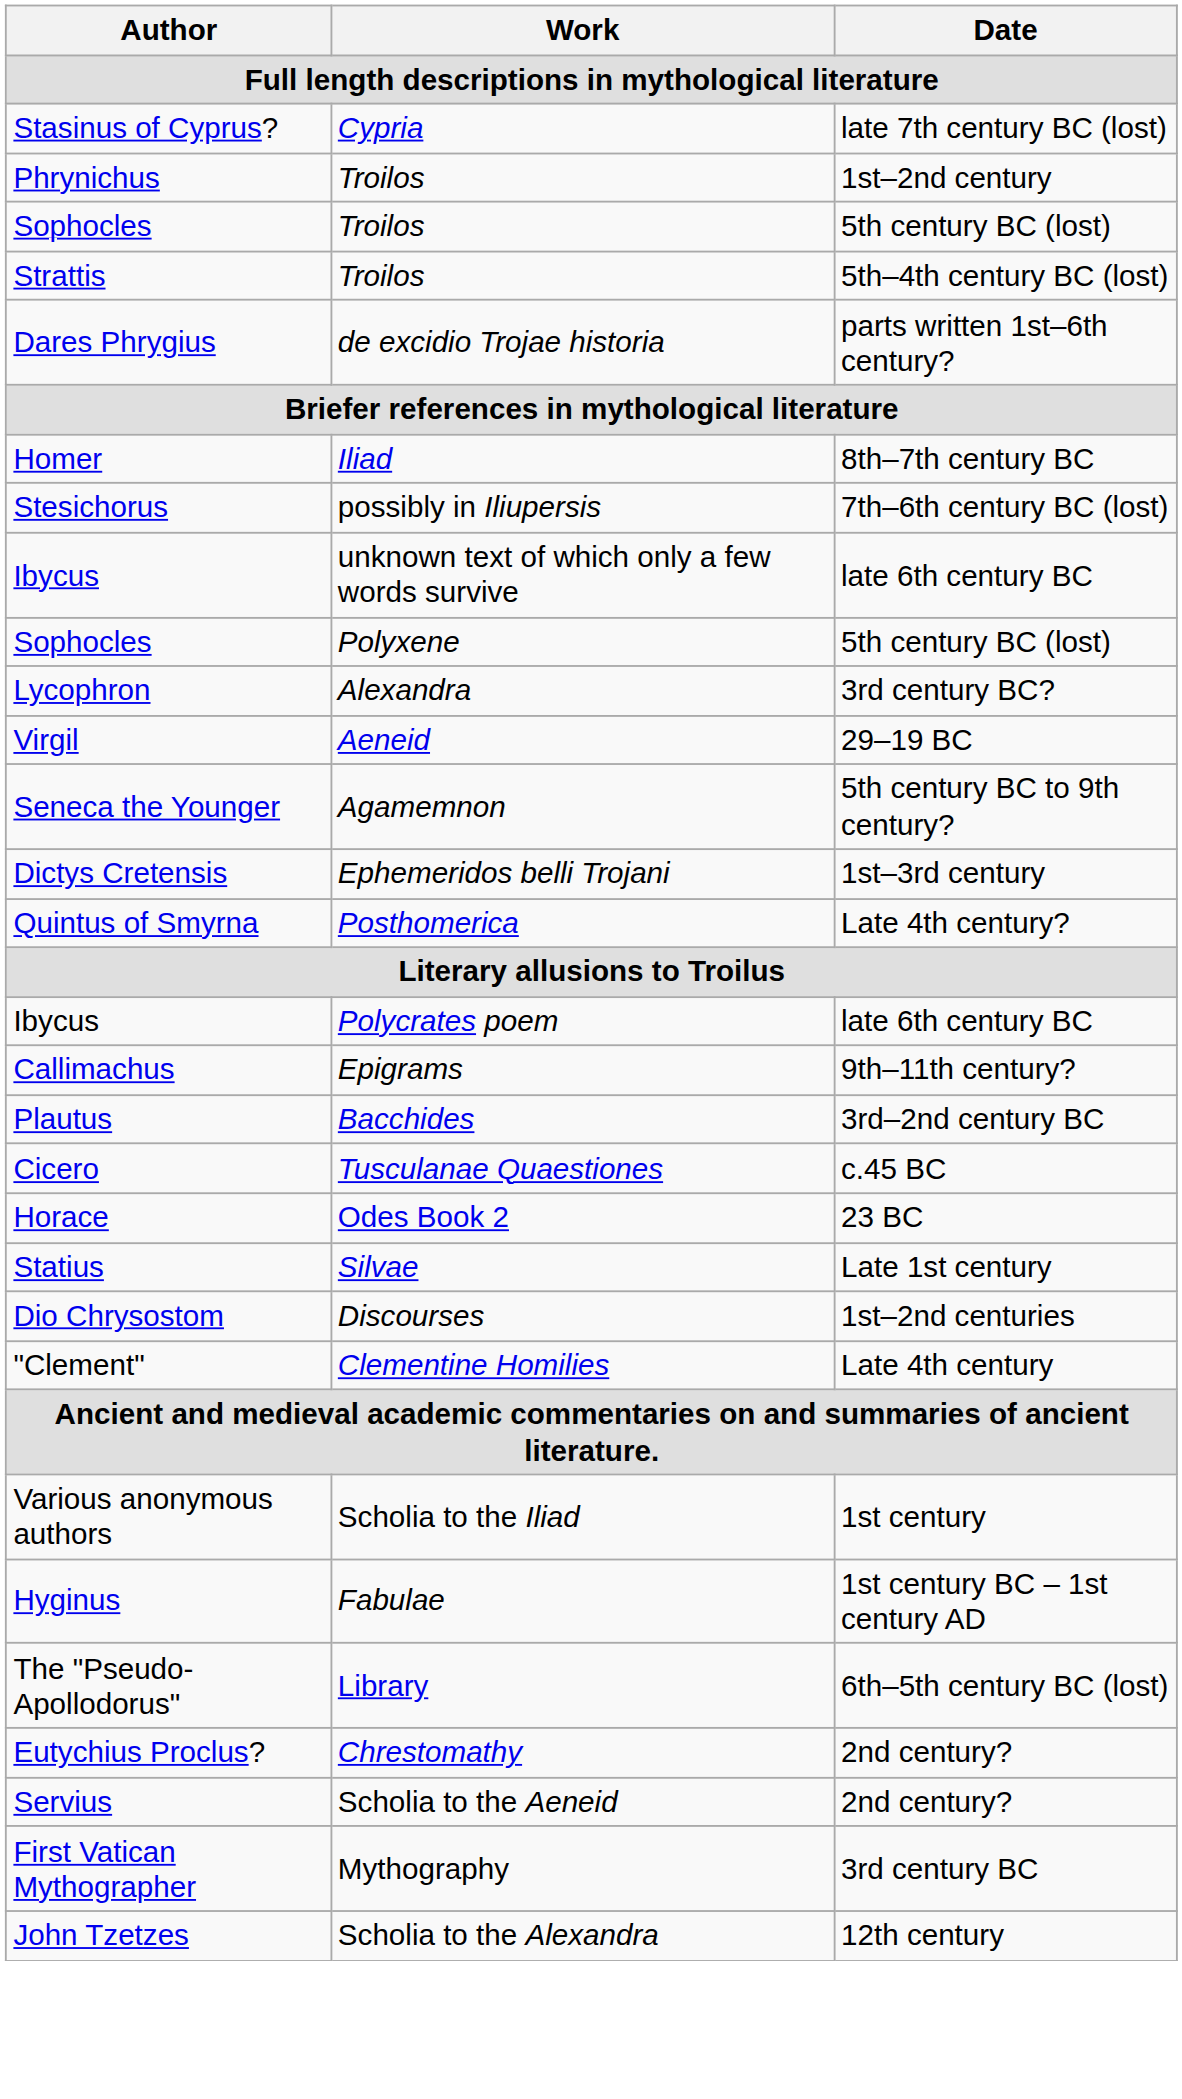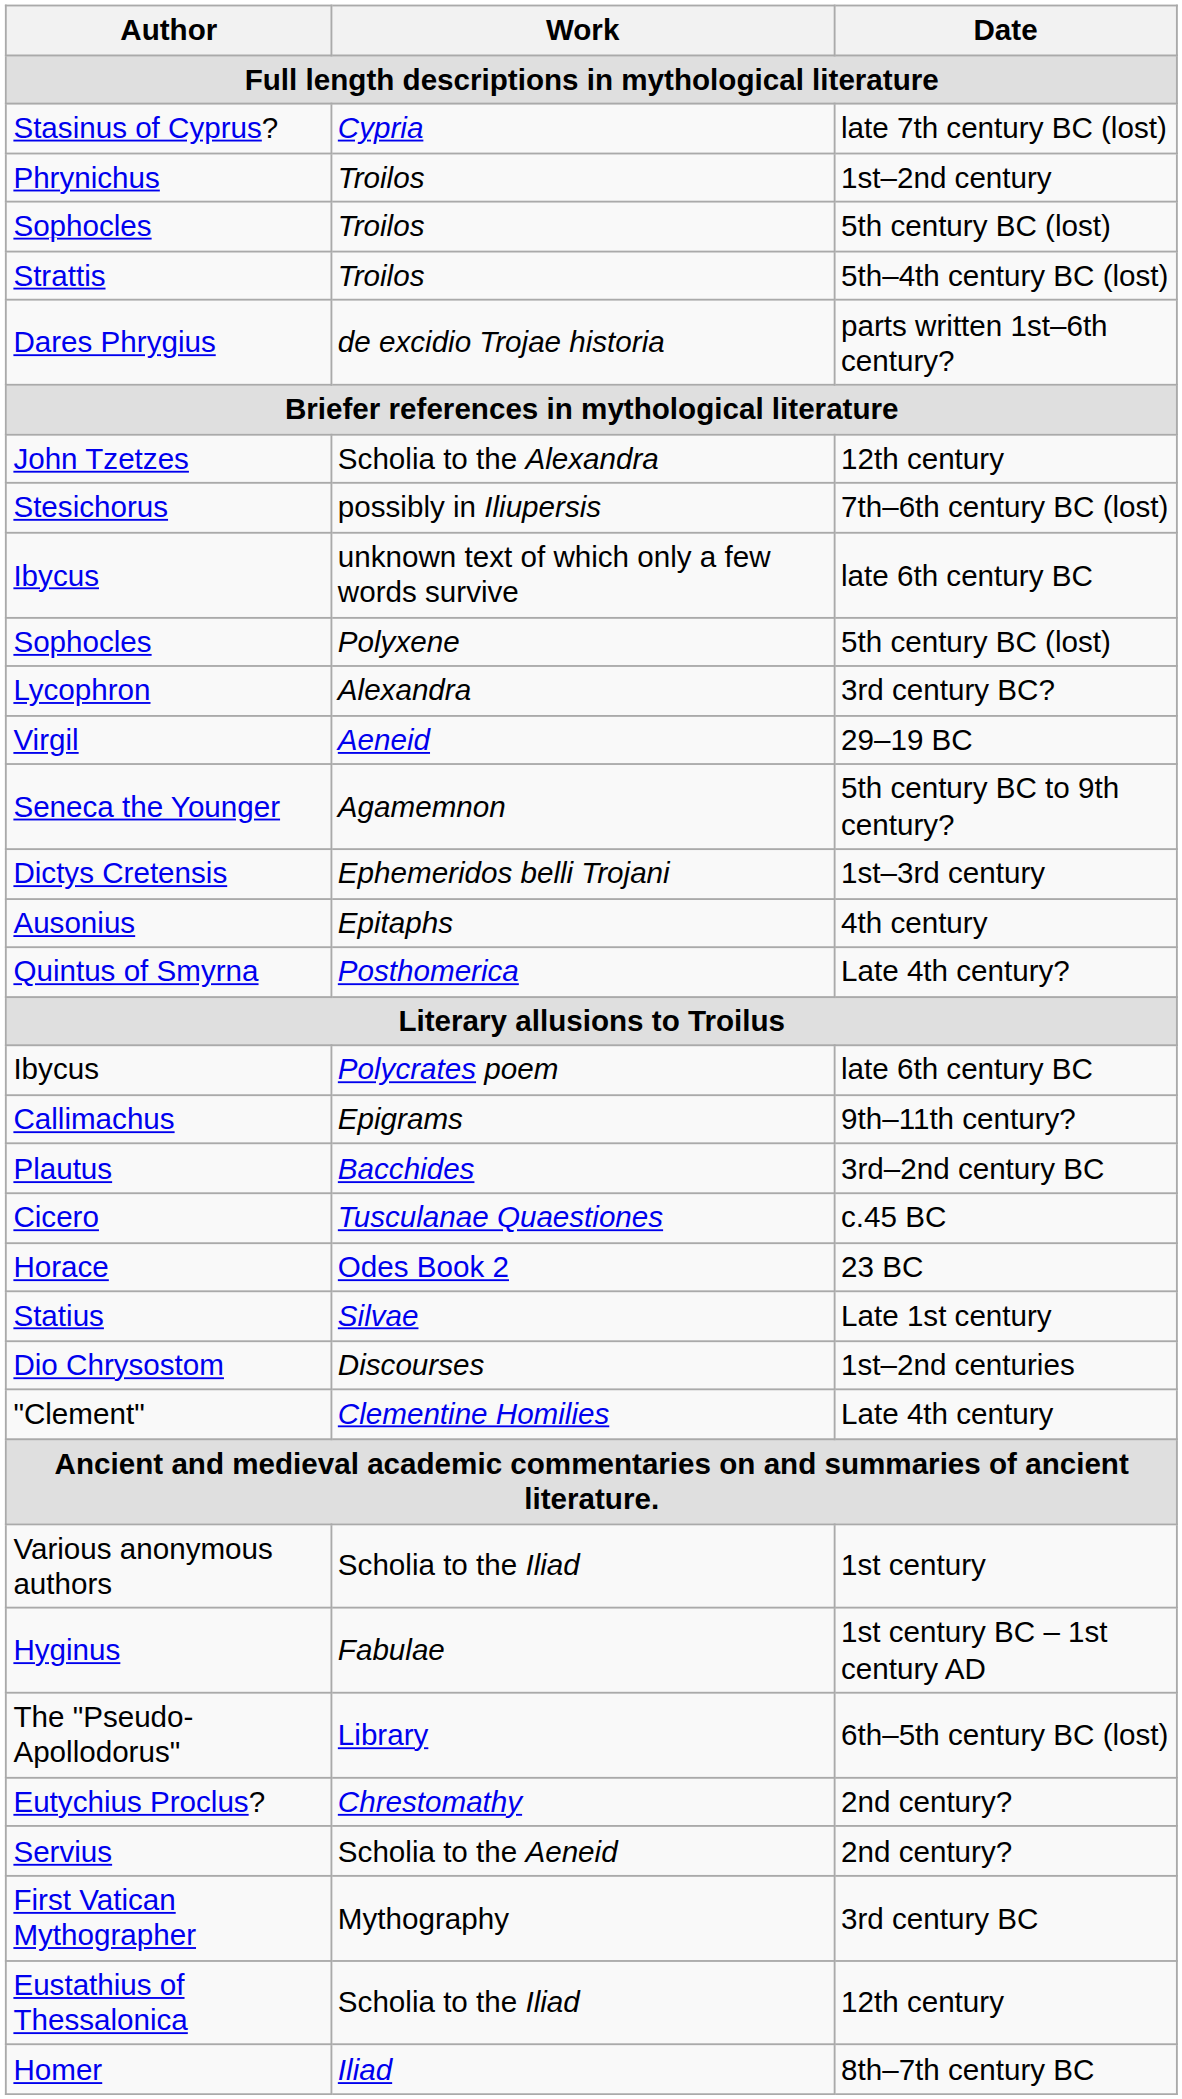 <table class="wikitable" style="float: right; width: 40%; margin-left: 1em;; font-size: 100%; line-height: 1.2;">
 <tr>
 <th>Author</th>
 <th>Work</th>
 <th>Date</th>
 </tr>
 <tr>
 <th colspan="3" style="background: #dfdfdf;">Full length descriptions in mythological literature</th>
 </tr>
 <tr>
 <td><a href='#'>Stasinus of Cyprus</a>?</td>
 <td><em><a href='#'>Cypria</a></em></td>
 <td>late 7th century BC (lost)</td>
 </tr>
 <tr>
 <td><a href='#'>Phrynichus</a></td>
 <td><em>Troilos</em></td>
 <td>1st–2nd century</td>
 </tr>
 <tr>
 <td><a href='#'>Sophocles</a></td>
 <td><em>Troilos</em></td>
 <td>5th century BC (lost)</td>
 </tr>
 <tr>
 <td><a href='#'>Strattis</a></td>
 <td><em>Troilos</em></td>
 <td>5th–4th century BC (lost)</td>
 </tr>
 <tr>
 <td><a href='#'>Dares Phrygius</a></td>
 <td><em>de excidio Trojae historia</em></td>
 <td>parts written 1st–6th century?</td>
 </tr>
 <tr>
 <th colspan="3" style="background: #dfdfdf;">Briefer references in mythological literature</th>
 </tr>
 <tr>
-<td><a href='#'>Homer</a></td>
-<td><em><a href='#'>Iliad</a></em></td>
-<td>8th–7th century BC</td>
+<td><a href='#'>John Tzetzes</a></td>
+<td>Scholia to the <em>Alexandra</em></td>
+<td>12th century</td>
 </tr>
 <tr>
 <td><a href='#'>Stesichorus</a></td>
 <td>possibly in <em>Iliupersis</em></td>
 <td>7th–6th century BC (lost)</td>
 </tr>
 <tr>
 <td><a href='#'>Ibycus</a></td>
 <td>unknown text of which only a few words survive</td>
 <td>late 6th century BC</td>
 </tr>
 <tr>
 <td><a href='#'>Sophocles</a></td>
 <td><em>Polyxene</em></td>
 <td>5th century BC (lost)</td>
 </tr>
 <tr>
 <td><a href='#'>Lycophron</a></td>
 <td><em>Alexandra</em></td>
 <td>3rd century BC?</td>
 </tr>
 <tr>
 <td><a href='#'>Virgil</a></td>
 <td><em><a href='#'>Aeneid</a></em></td>
 <td>29–19 BC</td>
 </tr>
 <tr>
 <td><a href='#'>Seneca the Younger</a></td>
 <td><em>Agamemnon</em></td>
 <td>5th century BC to 9th century?</td>
 </tr>
 <tr>
 <td><a href='#'>Dictys Cretensis</a></td>
 <td><em>Ephemeridos belli Trojani</em></td>
 <td>1st–3rd century</td>
+</tr>
+<tr>
+<td><a href='#'>Ausonius</a></td>
+<td><em>Epitaphs</em></td>
+<td>4th century</td>
 </tr>
 <tr>
 <td><a href='#'>Quintus of Smyrna</a></td>
 <td><em><a href='#'>Posthomerica</a></em></td>
 <td>Late 4th century?</td>
 </tr>
 <tr>
 <th colspan="3" style="background: #dfdfdf;">Literary allusions to Troilus</th>
 </tr>
 <tr>
 <td>Ibycus</td>
 <td><em><a href='#'>Polycrates</a> poem</em></td>
 <td>late 6th century BC</td>
 </tr>
 <tr>
 <td><a href='#'>Callimachus</a></td>
 <td><em>Epigrams</em></td>
 <td>9th–11th century?</td>
 </tr>
 <tr>
 <td><a href='#'>Plautus</a></td>
 <td><em><a href='#'>Bacchides</a></em></td>
 <td>3rd–2nd century BC</td>
 </tr>
 <tr>
 <td><a href='#'>Cicero</a></td>
 <td><em><a href='#'>Tusculanae Quaestiones</a></em></td>
 <td>c.45 BC</td>
 </tr>
 <tr>
 <td><a href='#'>Horace</a></td>
 <td><a href='#'>Odes Book 2</a></td>
 <td>23 BC</td>
 </tr>
 <tr>
 <td><a href='#'>Statius</a></td>
 <td><em><a href='#'>Silvae</a></em></td>
 <td>Late 1st century</td>
 </tr>
 <tr>
 <td><a href='#'>Dio Chrysostom</a></td>
 <td><em>Discourses</em></td>
 <td>1st–2nd centuries</td>
 </tr>
 <tr>
 <td>"Clement"</td>
 <td><em><a href='#'>Clementine Homilies</a></em></td>
 <td>Late 4th century</td>
 </tr>
 <tr>
 <th colspan="3" style="background: #dfdfdf;">Ancient and medieval academic commentaries on and summaries of ancient literature.</th>
 </tr>
 <tr>
 <td>Various anonymous authors</td>
 <td>Scholia to the <em>Iliad</em></td>
 <td>1st century</td>
 </tr>
 <tr>
 <td><a href='#'>Hyginus</a></td>
 <td><em>Fabulae</em></td>
 <td>1st century BC – 1st century AD</td>
 </tr>
 <tr>
 <td>The "Pseudo-Apollodorus"</td>
 <td><a href='#'>Library</a></td>
 <td>6th–5th century BC (lost)</td>
 </tr>
 <tr>
 <td><a href='#'>Eutychius Proclus</a>?</td>
 <td><em><a href='#'>Chrestomathy</a></em></td>
 <td>2nd century?</td>
 </tr>
 <tr>
 <td><a href='#'>Servius</a></td>
 <td>Scholia to the <em>Aeneid</em></td>
 <td>2nd century?</td>
 </tr>
 <tr>
 <td><a href='#'>First Vatican Mythographer</a></td>
 <td>Mythography</td>
 <td>3rd century BC</td>
 </tr>
 <tr>
-<td><a href='#'>John Tzetzes</a></td>
-<td>Scholia to the <em>Alexandra</em></td>
+<td><a href='#'>Eustathius of Thessalonica</a></td>
+<td>Scholia to the <em>Iliad</em></td>
 <td>12th century</td>
 </tr>
+<tr>
+<td><a href='#'>Homer</a></td>
+<td><em><a href='#'>Iliad</a></em></td>
+<td>8th–7th century BC</td>
+</tr>
 </table>
